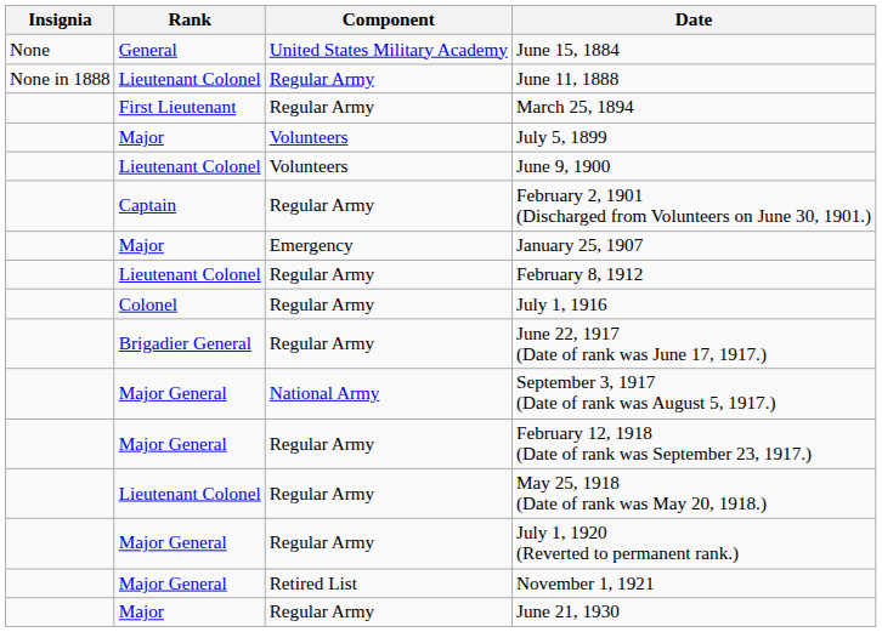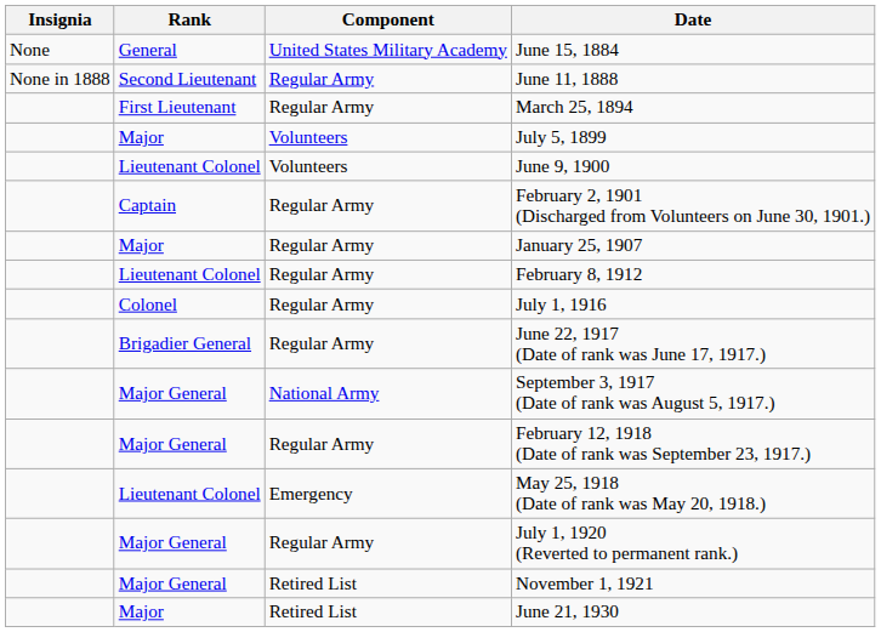 <table class="wikitable">
 <tr>
 <th>Insignia</th>
 <th>Rank</th>
 <th>Component</th>
 <th>Date</th>
 </tr>
 <tr>
 <td>None</td>
 <td><a href='#'>General</a></td>
 <td><a href='#'>United States Military Academy</a></td>
 <td>June 15, 1884</td>
 </tr>
 <tr>
 <td>None in 1888</td>
-<td><a href='#'>Lieutenant Colonel</a></td>
+<td><a href='#'>Second Lieutenant</a></td>
 <td><a href='#'>Regular Army</a></td>
 <td>June 11, 1888</td>
 </tr>
 <tr>
 <td></td>
 <td><a href='#'>First Lieutenant</a></td>
 <td>Regular Army</td>
 <td>March 25, 1894</td>
 </tr>
 <tr>
 <td></td>
 <td><a href='#'>Major</a></td>
 <td><a href='#'>Volunteers</a></td>
 <td>July 5, 1899</td>
 </tr>
 <tr>
 <td></td>
 <td><a href='#'>Lieutenant Colonel</a></td>
 <td>Volunteers</td>
 <td>June 9, 1900</td>
 </tr>
 <tr>
 <td></td>
 <td><a href='#'>Captain</a></td>
 <td>Regular Army</td>
 <td>February 2, 1901 <br>(Discharged from Volunteers on June 30, 1901.)</td>
 </tr>
 <tr>
 <td></td>
 <td><a href='#'>Major</a></td>
-<td>Emergency</td>
+<td>Regular Army</td>
 <td>January 25, 1907</td>
 </tr>
 <tr>
 <td></td>
 <td><a href='#'>Lieutenant Colonel</a></td>
 <td>Regular Army</td>
 <td>February 8, 1912</td>
 </tr>
 <tr>
 <td></td>
 <td><a href='#'>Colonel</a></td>
 <td>Regular Army</td>
 <td>July 1, 1916</td>
 </tr>
 <tr>
 <td></td>
 <td><a href='#'>Brigadier General</a></td>
 <td>Regular Army</td>
 <td>June 22, 1917<br>(Date of rank was June 17, 1917.)</td>
 </tr>
 <tr>
 <td></td>
 <td><a href='#'>Major General</a></td>
 <td><a href='#'>National Army</a></td>
 <td>September 3, 1917<br>(Date of rank was August 5, 1917.)</td>
 </tr>
 <tr>
 <td></td>
 <td><a href='#'>Major General</a></td>
 <td>Regular Army</td>
 <td>February 12, 1918<br>(Date of rank was September 23, 1917.)</td>
 </tr>
 <tr>
 <td></td>
 <td><a href='#'>Lieutenant Colonel</a></td>
-<td>Regular Army</td>
+<td>Emergency</td>
 <td>May 25, 1918<br>(Date of rank was May 20, 1918.)</td>
 </tr>
 <tr>
 <td></td>
 <td><a href='#'>Major General</a></td>
 <td>Regular Army</td>
 <td>July 1, 1920 <br>(Reverted to permanent rank.)</td>
 </tr>
 <tr>
 <td></td>
 <td><a href='#'>Major General</a></td>
 <td>Retired List</td>
 <td>November 1, 1921</td>
 </tr>
 <tr>
 <td></td>
 <td><a href='#'>Major</a></td>
-<td>Regular Army</td>
+<td>Retired List</td>
 <td>June 21, 1930</td>
 </tr>
 </table>
